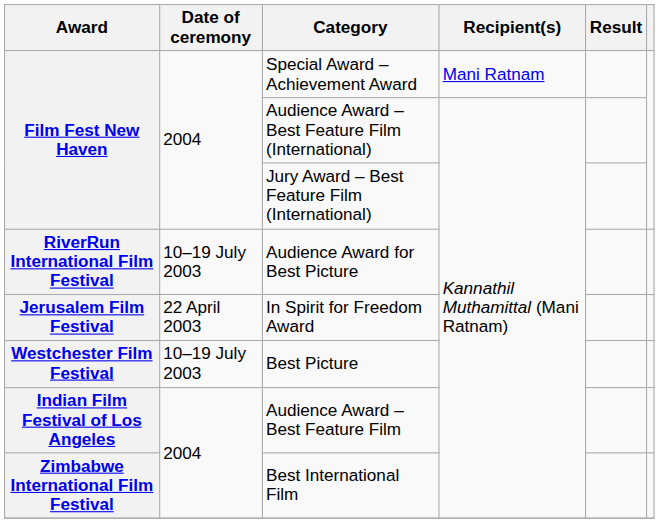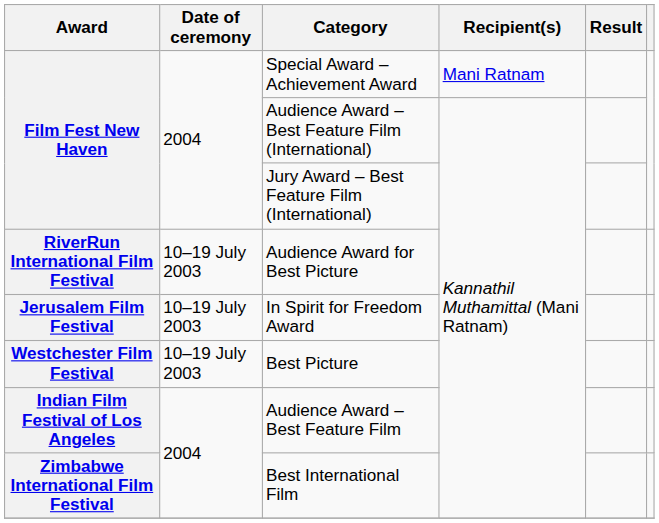 <table class="wikitable plainrowheaders sortable">
 <tr>
 <th scope="col">Award</th>
 <th scope="col">Date of ceremony</th>
 <th scope="col">Category</th>
 <th scope="col">Recipient(s)</th>
 <th scope="col" class="unsortable">Result</th>
 <th scope="col" class="unsortable"></th>
 </tr>
 <tr>
 <th scope="row" rowspan="3"><a href='#'>Film Fest New Haven</a></th>
 <td rowspan="3">2004</td>
 <td>Special Award – Achievement Award</td>
 <td><a href='#'>Mani Ratnam</a></td>
 <td></td>
 <td rowspan="3"></td>
 </tr>
 <tr>
 <td>Audience Award – Best Feature Film (International)</td>
 <td rowspan="7"><em>Kannathil Muthamittal</em> (Mani Ratnam)</td>
 <td></td>
 </tr>
 <tr>
 <td>Jury Award – Best Feature Film (International)</td>
 <td></td>
 </tr>
 <tr>
 <th scope="row"><a href='#'>RiverRun International Film Festival</a></th>
 <td>10–19 July 2003</td>
 <td>Audience Award for Best Picture</td>
 <td></td>
 <td><br></td>
 </tr>
 <tr>
 <th scope="row"><a href='#'>Jerusalem Film Festival</a></th>
-<td>22 April 2003</td>
+<td>10–19 July 2003</td>
 <td>In Spirit for Freedom Award</td>
 <td></td>
 <td></td>
 </tr>
 <tr>
 <th scope="row"><a href='#'>Westchester Film Festival</a></th>
 <td>10–19 July 2003</td>
 <td>Best Picture</td>
 <td></td>
 <td></td>
 </tr>
 <tr>
 <th scope="row"><a href='#'>Indian Film Festival of Los Angeles</a></th>
 <td rowspan="2">2004</td>
 <td>Audience Award – Best Feature Film</td>
 <td></td>
 <td></td>
 </tr>
 <tr>
 <th scope="row"><a href='#'>Zimbabwe International Film Festival</a></th>
 <td>Best International Film</td>
 <td></td>
 <td></td>
 </tr>
 <tr>
 </tr>
 </table>
